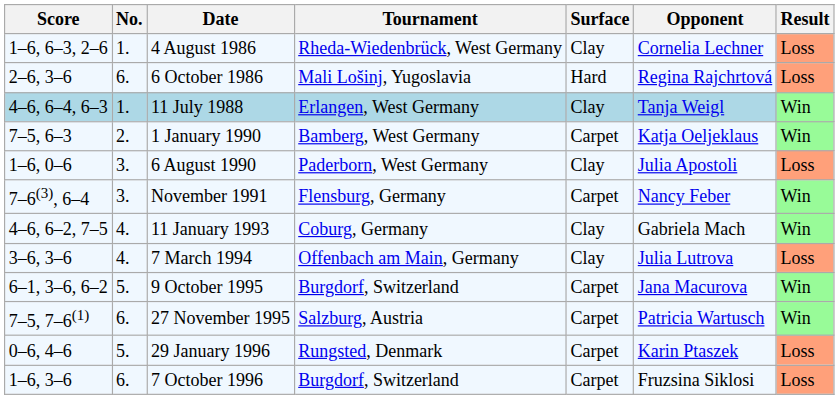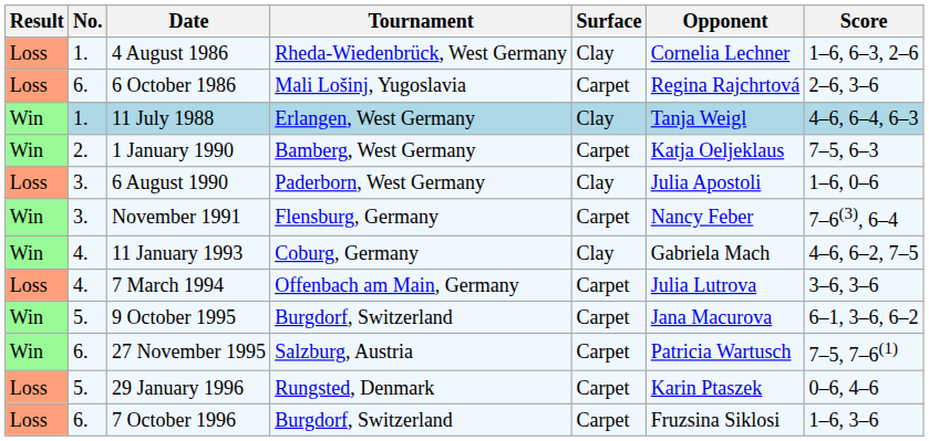 <table class="sortable wikitable" style=font-size:97%>
 <tr>
-<th>Score</th>
+<th>Result</th>
 <th>No.</th>
 <th>Date</th>
 <th>Tournament</th>
 <th>Surface</th>
 <th>Opponent</th>
-<th>Result</th>
+<th>Score</th>
 </tr>
 <tr style="background:#f0f8ff;">
-<td>1–6, 6–3, 2–6</td>
+<td style="background:#ffa07a;">Loss</td>
 <td>1.</td>
 <td>4 August 1986</td>
 <td><a href='#'>Rheda-Wiedenbrück</a>, West Germany</td>
 <td>Clay</td>
 <td> <a href='#'>Cornelia Lechner</a></td>
-<td style="background:#ffa07a;">Loss</td>
+<td>1–6, 6–3, 2–6</td>
 </tr>
 <tr style="background:#f0f8ff;">
-<td>2–6, 3–6</td>
+<td style="background:#ffa07a;">Loss</td>
 <td>6.</td>
 <td>6 October 1986</td>
 <td><a href='#'>Mali Lošinj</a>, Yugoslavia</td>
-<td>Hard</td>
+<td>Carpet</td>
 <td> <a href='#'>Regina Rajchrtová</a></td>
-<td style="background:#ffa07a;">Loss</td>
+<td>2–6, 3–6</td>
 </tr>
 <tr style="background:lightblue;">
-<td>4–6, 6–4, 6–3</td>
+<td style="background:#98fb98;">Win</td>
 <td>1.</td>
 <td>11 July 1988</td>
 <td><a href='#'>Erlangen</a>, West Germany</td>
 <td>Clay</td>
 <td> <a href='#'>Tanja Weigl</a></td>
-<td style="background:#98fb98;">Win</td>
+<td>4–6, 6–4, 6–3</td>
 </tr>
 <tr bgcolor="#f0f8ff">
-<td>7–5, 6–3</td>
+<td style="background:#98fb98;">Win</td>
 <td>2.</td>
 <td>1 January 1990</td>
 <td><a href='#'>Bamberg</a>, West Germany</td>
 <td>Carpet</td>
 <td> <a href='#'>Katja Oeljeklaus</a></td>
-<td style="background:#98fb98;">Win</td>
+<td>7–5, 6–3</td>
 </tr>
 <tr style="background:#f0f8ff;">
-<td>1–6, 0–6</td>
+<td style="background:#ffa07a;">Loss</td>
 <td>3.</td>
 <td>6 August 1990</td>
 <td><a href='#'>Paderborn</a>, West Germany</td>
 <td>Clay</td>
 <td> <a href='#'>Julia Apostoli</a></td>
-<td style="background:#ffa07a;">Loss</td>
+<td>1–6, 0–6</td>
 </tr>
 <tr style="background:#f0f8ff;">
-<td>7–6<sup>(3)</sup>, 6–4</td>
+<td style="background:#98fb98;">Win</td>
 <td>3.</td>
 <td>November 1991</td>
 <td><a href='#'>Flensburg</a>, Germany</td>
 <td>Carpet</td>
 <td> <a href='#'>Nancy Feber</a></td>
-<td style="background:#98fb98;">Win</td>
+<td>7–6<sup>(3)</sup>, 6–4</td>
 </tr>
 <tr style="background:#f0f8ff;">
-<td>4–6, 6–2, 7–5</td>
+<td style="background:#98fb98;">Win</td>
 <td>4.</td>
 <td>11 January 1993</td>
 <td><a href='#'>Coburg</a>, Germany</td>
 <td>Clay</td>
 <td> Gabriela Mach</td>
-<td style="background:#98fb98;">Win</td>
+<td>4–6, 6–2, 7–5</td>
 </tr>
 <tr style="background:#f0f8ff;">
-<td>3–6, 3–6</td>
+<td style="background:#ffa07a;">Loss</td>
 <td>4.</td>
 <td>7 March 1994</td>
 <td><a href='#'>Offenbach am Main</a>, Germany</td>
-<td>Clay</td>
+<td>Carpet</td>
 <td> <a href='#'>Julia Lutrova</a></td>
-<td style="background:#ffa07a;">Loss</td>
+<td>3–6, 3–6</td>
 </tr>
 <tr style="background:#f0f8ff;">
-<td>6–1, 3–6, 6–2</td>
+<td style="background:#98fb98;">Win</td>
 <td>5.</td>
 <td>9 October 1995</td>
 <td><a href='#'>Burgdorf</a>, Switzerland</td>
 <td>Carpet</td>
 <td> <a href='#'>Jana Macurova</a></td>
-<td style="background:#98fb98;">Win</td>
+<td>6–1, 3–6, 6–2</td>
 </tr>
 <tr style="background:#f0f8ff;">
-<td>7–5, 7–6<sup>(1)</sup></td>
+<td style="background:#98fb98;">Win</td>
 <td>6.</td>
 <td>27 November 1995</td>
 <td><a href='#'>Salzburg</a>, Austria</td>
 <td>Carpet</td>
 <td> <a href='#'>Patricia Wartusch</a></td>
-<td style="background:#98fb98;">Win</td>
+<td>7–5, 7–6<sup>(1)</sup></td>
 </tr>
 <tr style="background:#f0f8ff;">
-<td>0–6, 4–6</td>
+<td style="background:#ffa07a;">Loss</td>
 <td>5.</td>
 <td>29 January 1996</td>
 <td><a href='#'>Rungsted</a>, Denmark</td>
 <td>Carpet</td>
 <td> <a href='#'>Karin Ptaszek</a></td>
-<td style="background:#ffa07a;">Loss</td>
+<td>0–6, 4–6</td>
 </tr>
 <tr style="background:#f0f8ff;">
-<td>1–6, 3–6</td>
+<td style="background:#ffa07a;">Loss</td>
 <td>6.</td>
 <td>7 October 1996</td>
 <td><a href='#'>Burgdorf</a>, Switzerland</td>
 <td>Carpet</td>
 <td> Fruzsina Siklosi</td>
-<td style="background:#ffa07a;">Loss</td>
+<td>1–6, 3–6</td>
 </tr>
 </table>
